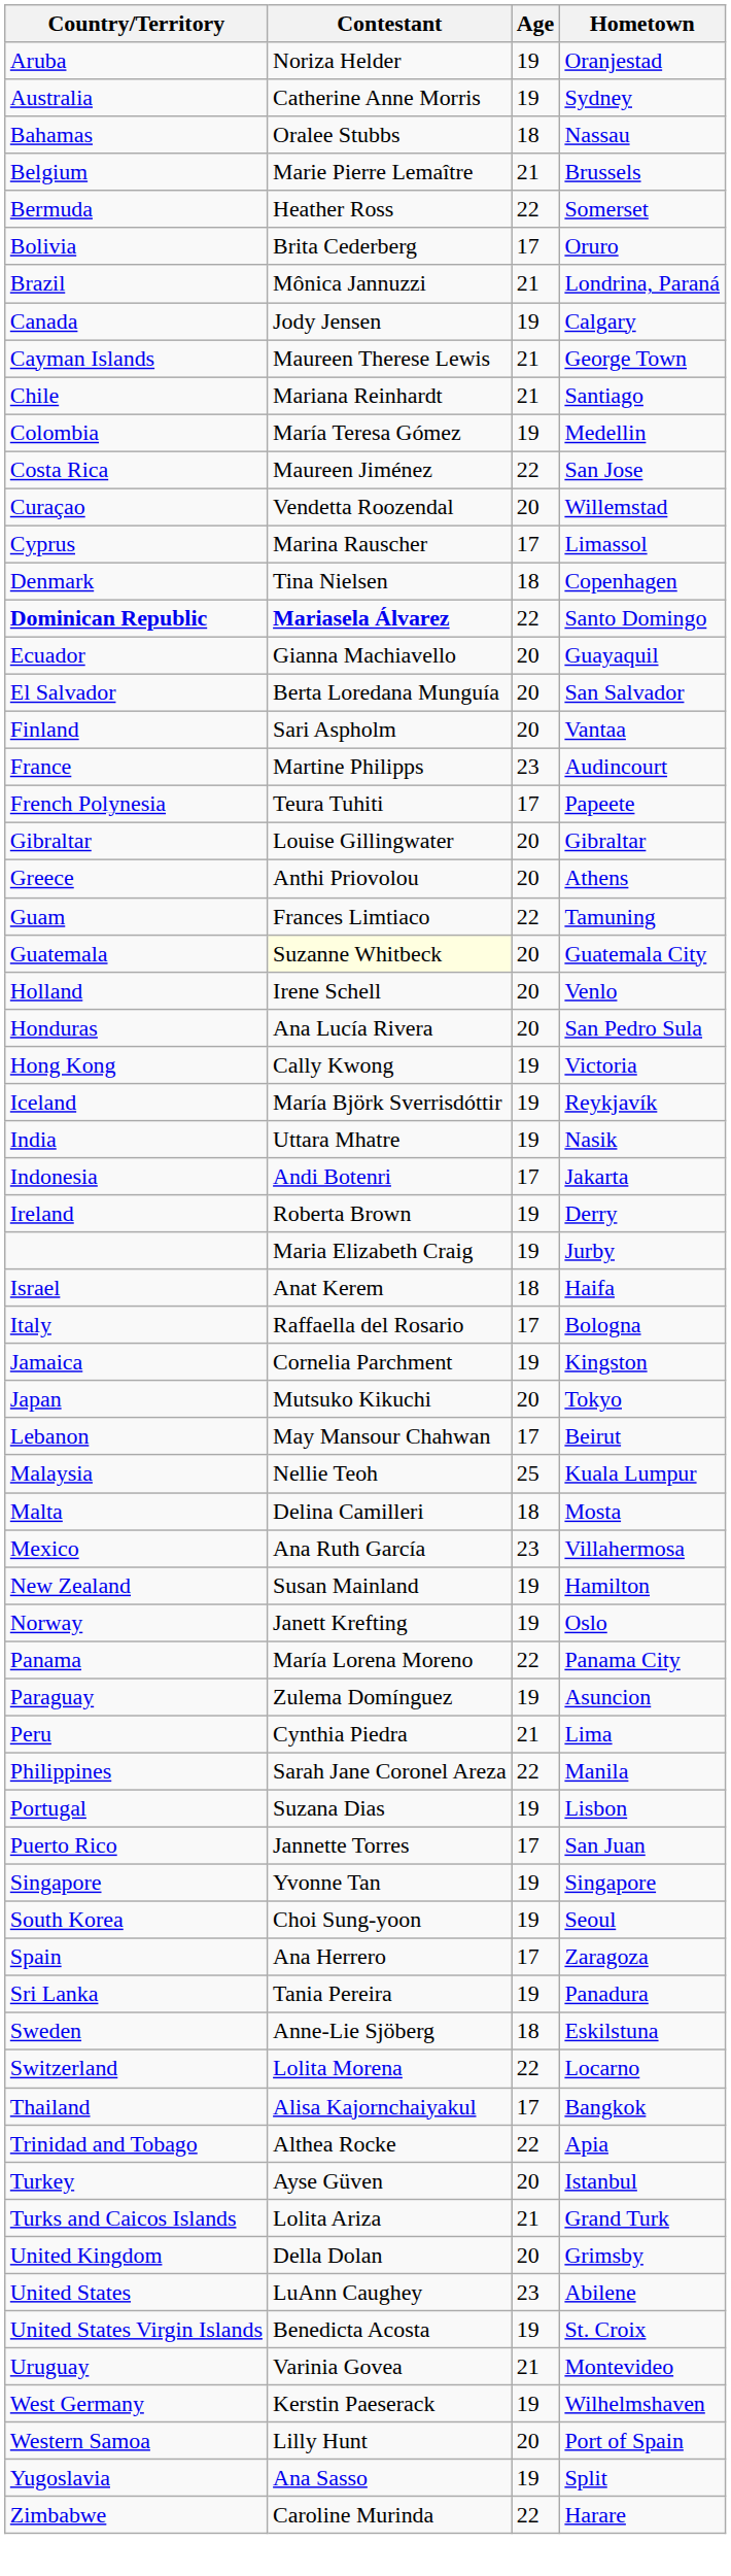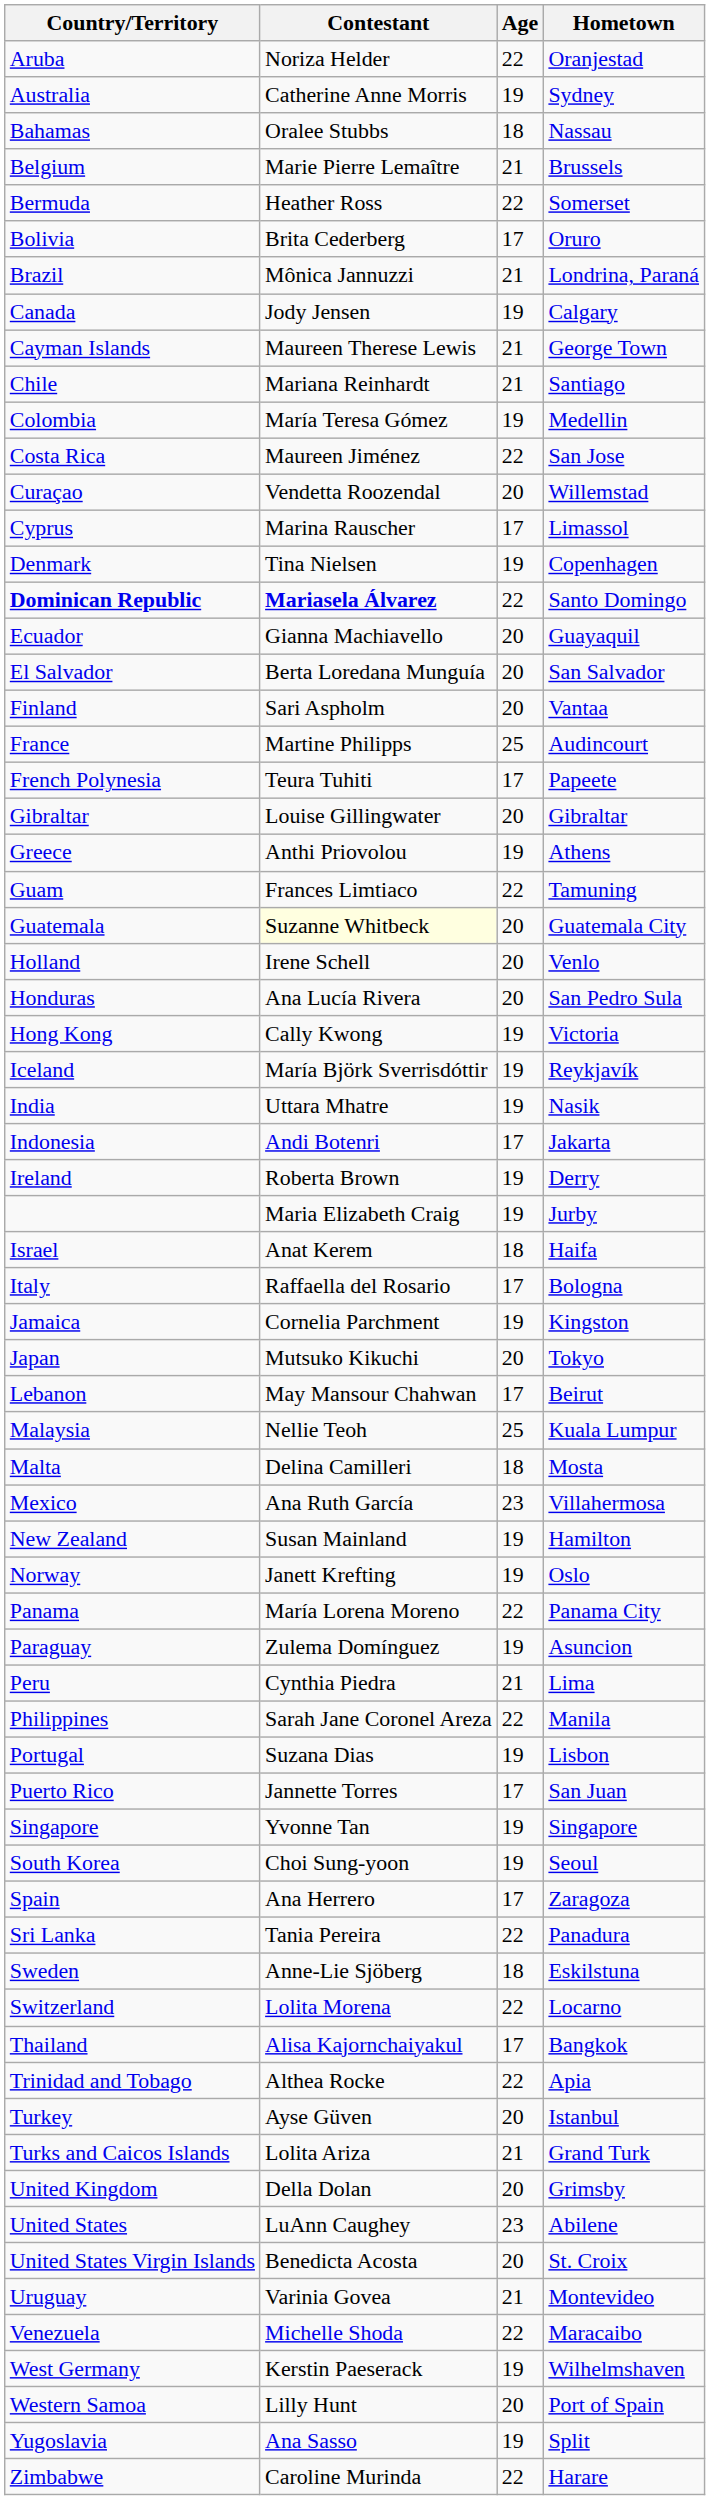 <table class="wikitable sortable" style="font-size: 95%;">
 <tr>
 <th>Country/Territory</th>
 <th>Contestant</th>
 <th>Age</th>
 <th>Hometown</th>
 </tr>
 <tr>
 <td> <a href='#'>Aruba</a></td>
 <td>Noriza Helder</td>
-<td>19</td>
+<td>22</td>
 <td><a href='#'>Oranjestad</a></td>
 </tr>
 <tr>
 <td> <a href='#'>Australia</a></td>
 <td>Catherine Anne Morris</td>
 <td>19</td>
 <td><a href='#'>Sydney</a></td>
 </tr>
 <tr>
 <td> <a href='#'>Bahamas</a></td>
 <td>Oralee Stubbs</td>
 <td>18</td>
 <td><a href='#'>Nassau</a></td>
 </tr>
 <tr>
 <td> <a href='#'>Belgium</a></td>
 <td>Marie Pierre Lemaître</td>
 <td>21</td>
 <td><a href='#'>Brussels</a></td>
 </tr>
 <tr>
 <td> <a href='#'>Bermuda</a></td>
 <td>Heather Ross</td>
 <td>22</td>
 <td><a href='#'>Somerset</a></td>
 </tr>
 <tr>
 <td> <a href='#'>Bolivia</a></td>
 <td>Brita Cederberg</td>
 <td>17</td>
 <td><a href='#'>Oruro</a></td>
 </tr>
 <tr>
 <td> <a href='#'>Brazil</a></td>
 <td>Mônica Jannuzzi</td>
 <td>21</td>
 <td><a href='#'>Londrina, Paraná</a></td>
 </tr>
 <tr>
 <td> <a href='#'>Canada</a></td>
 <td>Jody Jensen</td>
 <td>19</td>
 <td><a href='#'>Calgary</a></td>
 </tr>
 <tr>
 <td> <a href='#'>Cayman Islands</a></td>
 <td>Maureen Therese Lewis</td>
 <td>21</td>
 <td><a href='#'>George Town</a></td>
 </tr>
 <tr>
 <td> <a href='#'>Chile</a></td>
 <td>Mariana Reinhardt</td>
 <td>21</td>
 <td><a href='#'>Santiago</a></td>
 </tr>
 <tr>
 <td> <a href='#'>Colombia</a></td>
 <td>María Teresa Gómez</td>
 <td>19</td>
 <td><a href='#'>Medellin</a></td>
 </tr>
 <tr>
 <td> <a href='#'>Costa Rica</a></td>
 <td>Maureen Jiménez</td>
 <td>22</td>
 <td><a href='#'>San Jose</a></td>
 </tr>
 <tr>
 <td> <a href='#'>Curaçao</a></td>
 <td>Vendetta Roozendal</td>
 <td>20</td>
 <td><a href='#'>Willemstad</a></td>
 </tr>
 <tr>
 <td> <a href='#'>Cyprus</a></td>
 <td>Marina Rauscher</td>
 <td>17</td>
 <td><a href='#'>Limassol</a></td>
 </tr>
 <tr>
 <td> <a href='#'>Denmark</a></td>
 <td>Tina Nielsen</td>
-<td>18</td>
+<td>19</td>
 <td><a href='#'>Copenhagen</a></td>
 </tr>
 <tr>
 <td><strong> <a href='#'>Dominican Republic</a></strong></td>
 <td><strong><a href='#'>Mariasela Álvarez</a></strong></td>
 <td>22</td>
 <td><a href='#'>Santo Domingo</a></td>
 </tr>
 <tr>
 <td> <a href='#'>Ecuador</a></td>
 <td>Gianna Machiavello</td>
 <td>20</td>
 <td><a href='#'>Guayaquil</a></td>
 </tr>
 <tr>
 <td> <a href='#'>El Salvador</a></td>
 <td>Berta Loredana Munguía</td>
 <td>20</td>
 <td><a href='#'>San Salvador</a></td>
 </tr>
 <tr>
 <td> <a href='#'>Finland</a></td>
 <td>Sari Aspholm</td>
 <td>20</td>
 <td><a href='#'>Vantaa</a></td>
 </tr>
 <tr>
 <td> <a href='#'>France</a></td>
 <td>Martine Philipps</td>
-<td>23</td>
+<td>25</td>
 <td><a href='#'>Audincourt</a></td>
 </tr>
 <tr>
 <td> <a href='#'>French Polynesia</a></td>
 <td>Teura Tuhiti</td>
 <td>17</td>
 <td><a href='#'>Papeete</a></td>
 </tr>
 <tr>
 <td> <a href='#'>Gibraltar</a></td>
 <td>Louise Gillingwater</td>
 <td>20</td>
 <td><a href='#'>Gibraltar</a></td>
 </tr>
 <tr>
 <td> <a href='#'>Greece</a></td>
 <td>Anthi Priovolou</td>
-<td>20</td>
+<td>19</td>
 <td><a href='#'>Athens</a></td>
 </tr>
 <tr>
 <td> <a href='#'>Guam</a></td>
 <td>Frances Limtiaco</td>
 <td>22</td>
 <td><a href='#'>Tamuning</a></td>
 </tr>
 <tr>
 <td> <a href='#'>Guatemala</a></td>
 <td style="background: lightyellow;">Suzanne Whitbeck</td>
 <td>20</td>
 <td><a href='#'>Guatemala City</a></td>
 </tr>
 <tr>
 <td> <a href='#'>Holland</a></td>
 <td>Irene Schell</td>
 <td>20</td>
 <td><a href='#'>Venlo</a></td>
 </tr>
 <tr>
 <td> <a href='#'>Honduras</a></td>
 <td>Ana Lucía Rivera</td>
 <td>20</td>
 <td><a href='#'>San Pedro Sula</a></td>
 </tr>
 <tr>
 <td> <a href='#'>Hong Kong</a></td>
 <td>Cally Kwong</td>
 <td>19</td>
 <td><a href='#'>Victoria</a></td>
 </tr>
 <tr>
 <td> <a href='#'>Iceland</a></td>
 <td>María Björk Sverrisdóttir</td>
 <td>19</td>
 <td><a href='#'>Reykjavík</a></td>
 </tr>
 <tr>
 <td> <a href='#'>India</a></td>
 <td>Uttara Mhatre</td>
 <td>19</td>
 <td><a href='#'>Nasik</a></td>
 </tr>
 <tr>
 <td> <a href='#'>Indonesia</a></td>
 <td><a href='#'>Andi Botenri</a></td>
 <td>17</td>
 <td><a href='#'>Jakarta</a></td>
 </tr>
 <tr>
 <td> <a href='#'>Ireland</a></td>
 <td>Roberta Brown</td>
 <td>19</td>
 <td><a href='#'>Derry</a></td>
 </tr>
 <tr>
 <td></td>
 <td>Maria Elizabeth Craig</td>
 <td>19</td>
 <td><a href='#'>Jurby</a></td>
 </tr>
 <tr>
 <td> <a href='#'>Israel</a></td>
 <td>Anat Kerem</td>
 <td>18</td>
 <td><a href='#'>Haifa</a></td>
 </tr>
 <tr>
 <td> <a href='#'>Italy</a></td>
 <td>Raffaella del Rosario</td>
 <td>17</td>
 <td><a href='#'>Bologna</a></td>
 </tr>
 <tr>
 <td> <a href='#'>Jamaica</a></td>
 <td>Cornelia Parchment</td>
 <td>19</td>
 <td><a href='#'>Kingston</a></td>
 </tr>
 <tr>
 <td> <a href='#'>Japan</a></td>
 <td>Mutsuko Kikuchi</td>
 <td>20</td>
 <td><a href='#'>Tokyo</a></td>
 </tr>
 <tr>
 <td> <a href='#'>Lebanon</a></td>
 <td>May Mansour Chahwan</td>
 <td>17</td>
 <td><a href='#'>Beirut</a></td>
 </tr>
 <tr>
 <td> <a href='#'>Malaysia</a></td>
 <td>Nellie Teoh</td>
 <td>25</td>
 <td><a href='#'>Kuala Lumpur</a></td>
 </tr>
 <tr>
 <td> <a href='#'>Malta</a></td>
 <td>Delina Camilleri</td>
 <td>18</td>
 <td><a href='#'>Mosta</a></td>
 </tr>
 <tr>
 <td> <a href='#'>Mexico</a></td>
 <td>Ana Ruth García</td>
 <td>23</td>
 <td><a href='#'>Villahermosa</a></td>
 </tr>
 <tr>
 <td> <a href='#'>New Zealand</a></td>
 <td>Susan  Mainland</td>
 <td>19</td>
 <td><a href='#'>Hamilton</a></td>
 </tr>
 <tr>
 <td> <a href='#'>Norway</a></td>
 <td>Janett Krefting</td>
 <td>19</td>
 <td><a href='#'>Oslo</a></td>
 </tr>
 <tr>
 <td> <a href='#'>Panama</a></td>
 <td>María Lorena Moreno</td>
 <td>22</td>
 <td><a href='#'>Panama City</a></td>
 </tr>
 <tr>
 <td> <a href='#'>Paraguay</a></td>
 <td>Zulema Domínguez</td>
 <td>19</td>
 <td><a href='#'>Asuncion</a></td>
 </tr>
 <tr>
 <td> <a href='#'>Peru</a></td>
 <td>Cynthia Piedra</td>
 <td>21</td>
 <td><a href='#'>Lima</a></td>
 </tr>
 <tr>
 <td> <a href='#'>Philippines</a></td>
 <td>Sarah Jane Coronel Areza</td>
 <td>22</td>
 <td><a href='#'>Manila</a></td>
 </tr>
 <tr>
 <td> <a href='#'>Portugal</a></td>
 <td>Suzana Dias</td>
 <td>19</td>
 <td><a href='#'>Lisbon</a></td>
 </tr>
 <tr>
 <td> <a href='#'>Puerto Rico</a></td>
 <td>Jannette Torres</td>
 <td>17</td>
 <td><a href='#'>San Juan</a></td>
 </tr>
 <tr>
 <td> <a href='#'>Singapore</a></td>
 <td>Yvonne Tan</td>
 <td>19</td>
 <td><a href='#'>Singapore</a></td>
 </tr>
 <tr>
 <td> <a href='#'>South Korea</a></td>
 <td>Choi Sung-yoon</td>
 <td>19</td>
 <td><a href='#'>Seoul</a></td>
 </tr>
 <tr>
 <td> <a href='#'>Spain</a></td>
 <td>Ana  Herrero</td>
 <td>17</td>
 <td><a href='#'>Zaragoza</a></td>
 </tr>
 <tr>
 <td> <a href='#'>Sri Lanka</a></td>
 <td>Tania Pereira</td>
-<td>19</td>
+<td>22</td>
 <td><a href='#'>Panadura</a></td>
 </tr>
 <tr>
 <td> <a href='#'>Sweden</a></td>
 <td>Anne-Lie Sjöberg</td>
 <td>18</td>
 <td><a href='#'>Eskilstuna</a></td>
 </tr>
 <tr>
 <td> <a href='#'>Switzerland</a></td>
 <td><a href='#'>Lolita Morena</a></td>
 <td>22</td>
 <td><a href='#'>Locarno</a></td>
 </tr>
 <tr>
 <td> <a href='#'>Thailand</a></td>
 <td><a href='#'>Alisa Kajornchaiyakul</a></td>
 <td>17</td>
 <td><a href='#'>Bangkok</a></td>
 </tr>
 <tr>
 <td> <a href='#'>Trinidad and Tobago</a></td>
 <td>Althea Rocke</td>
 <td>22</td>
 <td><a href='#'>Apia</a></td>
 </tr>
 <tr>
 <td> <a href='#'>Turkey</a></td>
 <td>Ayse Güven</td>
 <td>20</td>
 <td><a href='#'>Istanbul</a></td>
 </tr>
 <tr>
 <td> <a href='#'>Turks and Caicos Islands</a></td>
 <td>Lolita Ariza</td>
 <td>21</td>
 <td><a href='#'>Grand Turk</a></td>
 </tr>
 <tr>
 <td> <a href='#'>United Kingdom</a></td>
 <td>Della Dolan</td>
 <td>20</td>
 <td><a href='#'>Grimsby</a></td>
 </tr>
 <tr>
 <td> <a href='#'>United States</a></td>
 <td>LuAnn Caughey</td>
 <td>23</td>
 <td><a href='#'>Abilene</a></td>
 </tr>
 <tr>
 <td> <a href='#'>United States Virgin Islands</a></td>
 <td>Benedicta Acosta</td>
-<td>19</td>
+<td>20</td>
 <td><a href='#'>St. Croix</a></td>
 </tr>
 <tr>
 <td> <a href='#'>Uruguay</a></td>
 <td>Varinia Govea</td>
 <td>21</td>
 <td><a href='#'>Montevideo</a></td>
+</tr>
+<tr>
+<td> <a href='#'>Venezuela</a></td>
+<td><a href='#'>Michelle Shoda</a></td>
+<td>22</td>
+<td><a href='#'>Maracaibo</a></td>
 </tr>
 <tr>
 <td> <a href='#'>West Germany</a></td>
 <td>Kerstin Paeserack</td>
 <td>19</td>
 <td><a href='#'>Wilhelmshaven</a></td>
 </tr>
 <tr>
 <td> <a href='#'>Western Samoa</a></td>
 <td>Lilly Hunt</td>
 <td>20</td>
 <td><a href='#'>Port of Spain</a></td>
 </tr>
 <tr>
 <td> <a href='#'>Yugoslavia</a></td>
 <td><a href='#'>Ana Sasso</a></td>
 <td>19</td>
 <td><a href='#'>Split</a></td>
 </tr>
 <tr>
 <td> <a href='#'>Zimbabwe</a></td>
 <td>Caroline Murinda</td>
 <td>22</td>
 <td><a href='#'>Harare</a></td>
 </tr>
 </table>
